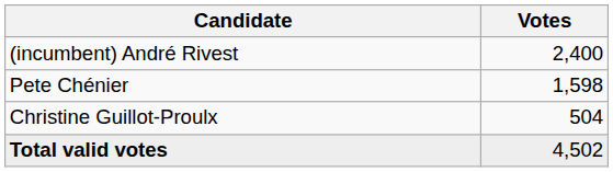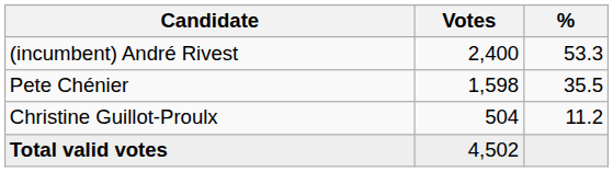 <table style="width:475px;" class="wikitable">
 <tr>
 <th align="center">Candidate</th>
 <th align="center">Votes</th>
+<th align="center">%</th>
 </tr>
 <tr>
 <td align="left">(incumbent) André Rivest</td>
 <td align="right">2,400</td>
+<td align="right">53.3</td>
 </tr>
 <tr>
 <td align="left">Pete Chénier</td>
 <td align="right">1,598</td>
+<td align="right">35.5</td>
 </tr>
 <tr>
 <td align="left">Christine Guillot-Proulx</td>
 <td align="right">504</td>
+<td align="right">11.2</td>
 </tr>
 <tr bgcolor="#EEEEEE">
 <td align="left"><strong>Total valid votes</strong></td>
 <td align="right">4,502</td>
+<td align="right"></td>
 </tr>
 </table>
